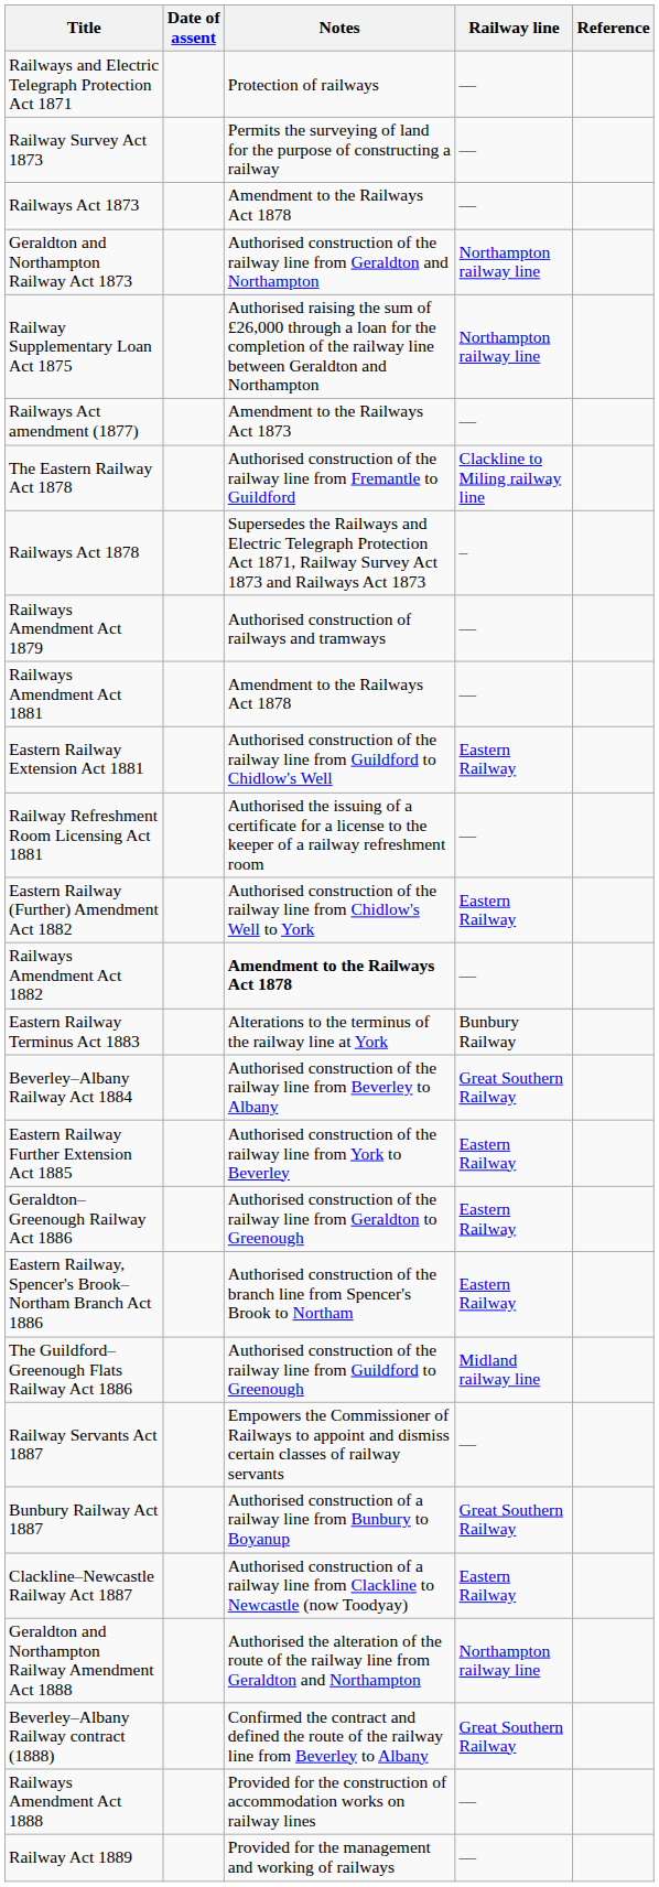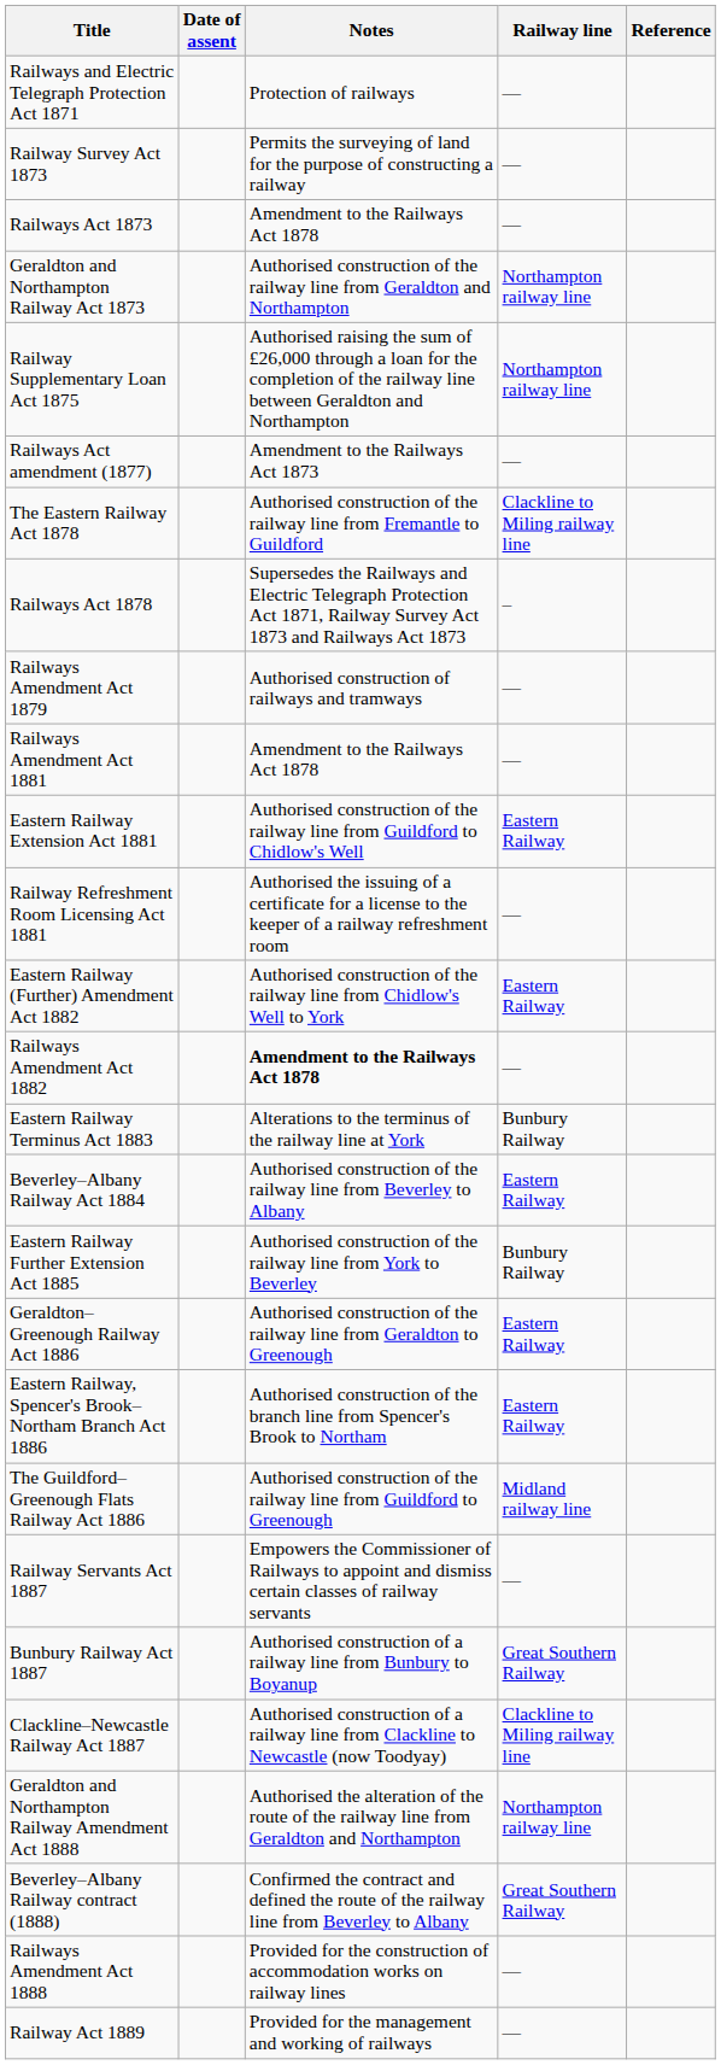 <table class="wikitable sortable">
 <tr>
 <th>Title</th>
 <th>Date of <a href='#'>assent</a></th>
 <th>Notes</th>
 <th>Railway line</th>
 <th class="unsortable">Reference</th>
 </tr>
 <tr>
 <td>Railways and Electric Telegraph Protection Act 1871</td>
 <td></td>
 <td>Protection of railways</td>
 <td>—</td>
 <td></td>
 </tr>
 <tr>
 <td>Railway Survey Act 1873</td>
 <td></td>
 <td>Permits the surveying of land for the purpose of constructing a railway</td>
 <td>—</td>
 <td></td>
 </tr>
 <tr>
 <td>Railways Act 1873</td>
 <td></td>
 <td>Amendment to the Railways Act 1878</td>
 <td>—</td>
 <td></td>
 </tr>
 <tr>
 <td>Geraldton and Northampton Railway Act 1873</td>
 <td></td>
 <td>Authorised construction of the railway line from <a href='#'>Geraldton</a> and <a href='#'>Northampton</a></td>
 <td><a href='#'>Northampton railway line</a></td>
 <td></td>
 </tr>
 <tr>
 <td>Railway Supplementary Loan Act 1875</td>
 <td></td>
 <td>Authorised raising the sum of £26,000 through a loan for the completion of the railway line between Geraldton and Northampton</td>
 <td><a href='#'>Northampton railway line</a></td>
 <td></td>
 </tr>
 <tr>
 <td>Railways Act amendment (1877)</td>
 <td></td>
 <td>Amendment to the Railways Act 1873</td>
 <td>—</td>
 <td></td>
 </tr>
 <tr>
 <td>The Eastern Railway Act 1878</td>
 <td></td>
 <td>Authorised construction of the railway line from <a href='#'>Fremantle</a> to <a href='#'>Guildford</a></td>
 <td><a href='#'>Clackline to Miling railway line</a></td>
 <td></td>
 </tr>
 <tr>
 <td>Railways Act 1878</td>
 <td></td>
 <td>Supersedes the Railways and Electric Telegraph Protection Act 1871, Railway Survey Act 1873 and Railways Act 1873</td>
 <td>–</td>
 <td></td>
 </tr>
 <tr>
 <td>Railways Amendment Act 1879</td>
 <td></td>
 <td>Authorised construction of railways and tramways</td>
 <td>—</td>
 <td></td>
 </tr>
 <tr>
 <td>Railways Amendment Act 1881</td>
 <td></td>
 <td>Amendment to the Railways Act 1878</td>
 <td>—</td>
 <td></td>
 </tr>
 <tr>
 <td>Eastern Railway Extension Act 1881</td>
 <td></td>
 <td>Authorised construction of the railway line from <a href='#'>Guildford</a> to <a href='#'>Chidlow's Well</a></td>
 <td><a href='#'>Eastern Railway</a></td>
 <td></td>
 </tr>
 <tr>
 <td>Railway Refreshment Room Licensing Act 1881</td>
 <td></td>
 <td>Authorised the issuing of a certificate for a license to the keeper of a railway refreshment room</td>
 <td>—</td>
 <td></td>
 </tr>
 <tr>
 <td>Eastern Railway (Further) Amendment Act 1882</td>
 <td></td>
 <td>Authorised construction of the railway line from <a href='#'>Chidlow's Well</a> to <a href='#'>York</a></td>
 <td><a href='#'>Eastern Railway</a></td>
 <td></td>
 </tr>
 <tr>
 <td>Railways Amendment Act 1882</td>
 <td></td>
 <td><strong>Amendment to the Railways Act 1878</strong></td>
 <td>—</td>
 <td></td>
 </tr>
 <tr>
 <td>Eastern Railway Terminus Act 1883</td>
 <td></td>
 <td>Alterations to the terminus of the railway line at <a href='#'>York</a></td>
 <td>Bunbury Railway</td>
 <td></td>
 </tr>
 <tr>
 <td>Beverley–Albany Railway Act 1884</td>
 <td></td>
 <td>Authorised construction of the railway line from <a href='#'>Beverley</a> to <a href='#'>Albany</a></td>
-<td><a href='#'>Great Southern Railway</a></td>
+<td><a href='#'>Eastern Railway</a></td>
 <td></td>
 </tr>
 <tr>
 <td>Eastern Railway Further Extension Act 1885</td>
 <td></td>
 <td>Authorised construction of the railway line from <a href='#'>York</a> to <a href='#'>Beverley</a></td>
-<td><a href='#'>Eastern Railway</a></td>
+<td>Bunbury Railway</td>
 <td></td>
 </tr>
 <tr>
 <td>Geraldton–Greenough Railway Act 1886</td>
 <td></td>
 <td>Authorised construction of the railway line from <a href='#'>Geraldton</a> to <a href='#'>Greenough</a></td>
 <td><a href='#'>Eastern Railway</a></td>
 <td></td>
 </tr>
 <tr>
 <td>Eastern Railway, Spencer's Brook–Northam Branch Act 1886</td>
 <td></td>
 <td>Authorised construction of the branch line from Spencer's Brook to <a href='#'>Northam</a></td>
 <td><a href='#'>Eastern Railway</a></td>
 <td></td>
 </tr>
 <tr>
 <td>The Guildford–Greenough Flats Railway Act 1886</td>
 <td></td>
 <td>Authorised construction of the railway line from <a href='#'>Guildford</a> to <a href='#'>Greenough</a></td>
 <td><a href='#'>Midland railway line</a></td>
 <td></td>
 </tr>
 <tr>
 <td>Railway Servants Act 1887</td>
 <td></td>
 <td>Empowers the Commissioner of Railways to appoint and dismiss certain classes of railway servants</td>
 <td>—</td>
 <td></td>
 </tr>
 <tr>
 <td>Bunbury Railway Act 1887</td>
 <td></td>
 <td>Authorised construction of a railway line from <a href='#'>Bunbury</a> to <a href='#'>Boyanup</a></td>
 <td><a href='#'>Great Southern Railway</a></td>
 <td></td>
 </tr>
 <tr>
 <td>Clackline–Newcastle Railway Act 1887</td>
 <td></td>
 <td>Authorised construction of a railway line from <a href='#'>Clackline</a> to <a href='#'>Newcastle</a> (now Toodyay)</td>
-<td><a href='#'>Eastern Railway</a></td>
+<td><a href='#'>Clackline to Miling railway line</a></td>
 <td></td>
 </tr>
 <tr>
 <td>Geraldton and Northampton Railway Amendment Act 1888</td>
 <td></td>
 <td>Authorised the alteration of the route of the railway line from <a href='#'>Geraldton</a> and <a href='#'>Northampton</a></td>
 <td><a href='#'>Northampton railway line</a></td>
 <td></td>
 </tr>
 <tr>
 <td>Beverley–Albany Railway contract (1888)</td>
 <td></td>
 <td>Confirmed the contract and defined the route of the railway line from <a href='#'>Beverley</a> to <a href='#'>Albany</a></td>
 <td><a href='#'>Great Southern Railway</a></td>
 <td></td>
 </tr>
 <tr>
 <td>Railways Amendment Act 1888</td>
 <td></td>
 <td>Provided for the construction of accommodation works on railway lines</td>
 <td>—</td>
 <td></td>
 </tr>
 <tr>
 <td>Railway Act 1889</td>
 <td></td>
 <td>Provided for the management and working of railways</td>
 <td>—</td>
 <td></td>
 </tr>
 </table>
